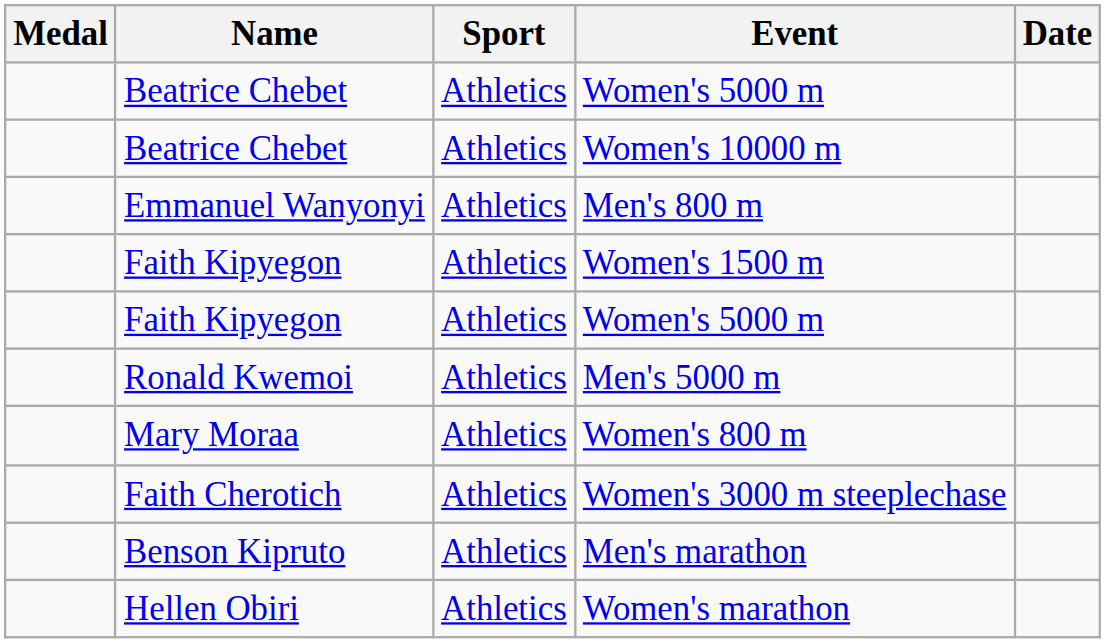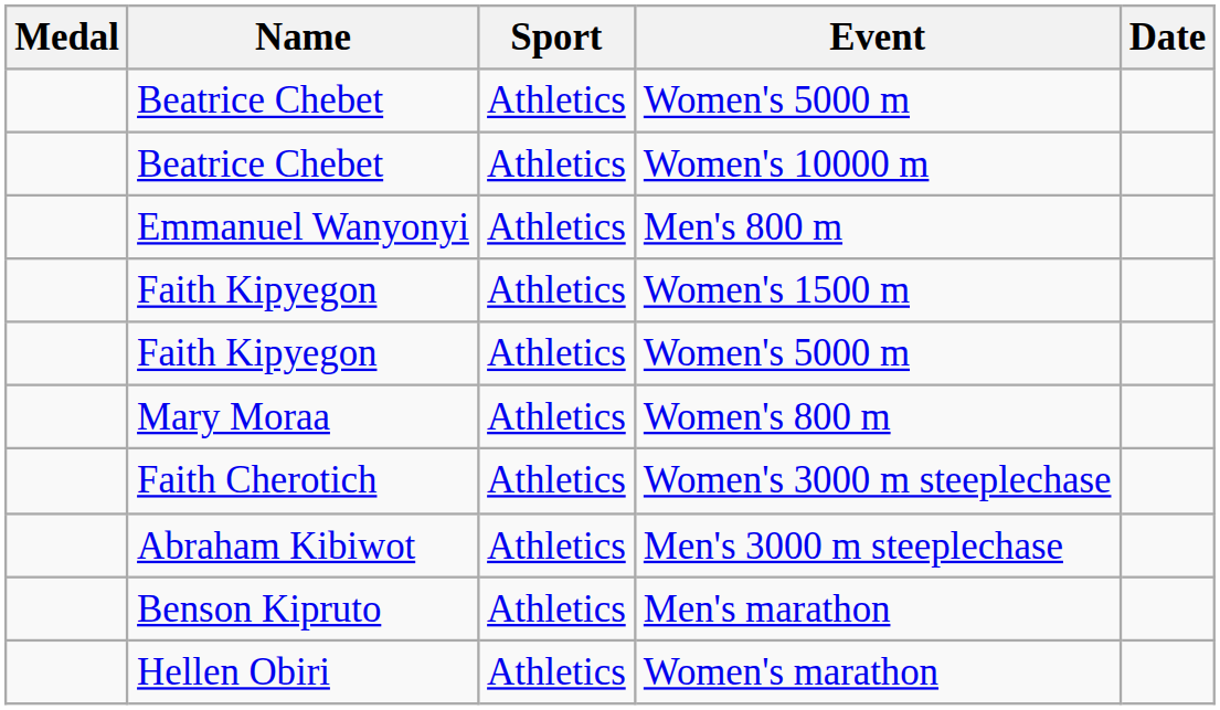 <table class="wikitable sortable" style="font-size: 95%;">
 <tr>
 <th>Medal</th>
 <th>Name</th>
 <th>Sport</th>
 <th>Event</th>
 <th>Date</th>
 </tr>
 <tr>
 <td></td>
 <td><a href='#'>Beatrice Chebet</a></td>
 <td><a href='#'>Athletics</a></td>
 <td><a href='#'>Women's 5000 m</a></td>
 <td></td>
 </tr>
 <tr>
 <td></td>
 <td><a href='#'>Beatrice Chebet</a></td>
 <td><a href='#'>Athletics</a></td>
 <td><a href='#'>Women's 10000 m</a></td>
 <td></td>
 </tr>
 <tr>
 <td></td>
 <td><a href='#'>Emmanuel Wanyonyi</a></td>
 <td><a href='#'>Athletics</a></td>
 <td><a href='#'>Men's 800 m</a></td>
 <td></td>
 </tr>
 <tr>
 <td></td>
 <td><a href='#'>Faith Kipyegon</a></td>
 <td><a href='#'>Athletics</a></td>
 <td><a href='#'>Women's 1500 m</a></td>
 <td></td>
 </tr>
 <tr>
 <td></td>
 <td><a href='#'>Faith Kipyegon</a></td>
 <td><a href='#'>Athletics</a></td>
 <td><a href='#'>Women's 5000 m</a></td>
 <td></td>
 </tr>
 <tr>
 <td></td>
-<td><a href='#'>Ronald Kwemoi</a></td>
-<td><a href='#'>Athletics</a></td>
-<td><a href='#'>Men's 5000 m</a></td>
-<td></td>
-</tr>
-<tr>
-<td></td>
 <td><a href='#'>Mary Moraa</a></td>
 <td><a href='#'>Athletics</a></td>
 <td><a href='#'>Women's 800 m</a></td>
 <td></td>
 </tr>
 <tr>
 <td></td>
 <td><a href='#'>Faith Cherotich</a></td>
 <td><a href='#'>Athletics</a></td>
 <td><a href='#'>Women's 3000 m steeplechase</a></td>
+<td></td>
+</tr>
+<tr>
+<td></td>
+<td><a href='#'>Abraham Kibiwot</a></td>
+<td><a href='#'>Athletics</a></td>
+<td><a href='#'>Men's 3000 m steeplechase</a></td>
 <td></td>
 </tr>
 <tr>
 <td></td>
 <td><a href='#'>Benson Kipruto</a></td>
 <td><a href='#'>Athletics</a></td>
 <td><a href='#'>Men's marathon</a></td>
 <td></td>
 </tr>
 <tr>
 <td></td>
 <td><a href='#'>Hellen Obiri</a></td>
 <td><a href='#'>Athletics</a></td>
 <td><a href='#'>Women's marathon</a></td>
 <td></td>
 </tr>
 </table>
